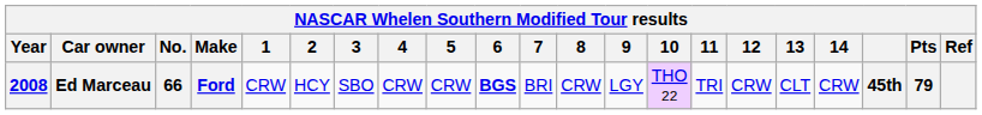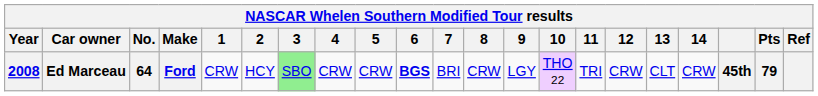 <table class="wikitable" style="text-align:center; font-size:75%">
 <tr>
 <th colspan=23><a href='#'>NASCAR Whelen Southern Modified Tour</a> results</th>
 </tr>
 <tr>
 <th>Year</th>
 <th>Car owner</th>
 <th>No.</th>
 <th>Make</th>
 <th>1</th>
 <th>2</th>
 <th>3</th>
 <th>4</th>
 <th>5</th>
 <th>6</th>
 <th>7</th>
 <th>8</th>
 <th>9</th>
 <th>10</th>
 <th>11</th>
 <th>12</th>
 <th>13</th>
 <th>14</th>
 <th></th>
 <th>Pts</th>
 <th>Ref</th>
 </tr>
 <tr>
 <th><a href='#'>2008</a></th>
 <th>Ed Marceau</th>
-<th>66</th>
+<th>64</th>
 <th><a href='#'>Ford</a></th>
 <td><a href='#'>CRW</a></td>
 <td><a href='#'>HCY</a></td>
-<td><a href='#'>SBO</a></td>
+<td style="background: lightgreen;"><a href='#'>SBO</a></td>
 <td><a href='#'>CRW</a></td>
 <td><a href='#'>CRW</a></td>
 <td><strong><a href='#'>BGS</a></strong></td>
 <td><a href='#'>BRI</a></td>
 <td><a href='#'>CRW</a></td>
 <td><a href='#'>LGY</a></td>
 <td style="background:#EFCFFF;"><a href='#'>THO</a><br><small>22</small></td>
 <td><a href='#'>TRI</a></td>
 <td><a href='#'>CRW</a></td>
 <td><a href='#'>CLT</a></td>
 <td><a href='#'>CRW</a></td>
 <th>45th</th>
 <th>79</th>
 <th></th>
 </tr>
 </table>
